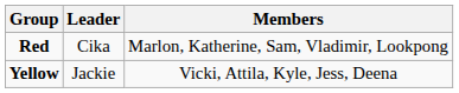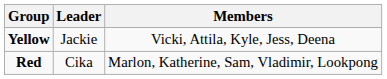 <table class="wikitable" style="text-align:center;">
 <tr>
 <th>Group</th>
 <th>Leader</th>
 <th>Members</th>
 </tr>
 <tr>
+<td><strong>Yellow</strong></td>
+<td>Jackie</td>
+<td>Vicki, Attila, Kyle, Jess, Deena</td>
+</tr>
+<tr>
 <td><strong>Red</strong></td>
 <td>Cika</td>
 <td>Marlon, Katherine, Sam, Vladimir, Lookpong</td>
 </tr>
-<tr>
-<td><strong>Yellow</strong></td>
-<td>Jackie</td>
-<td>Vicki, Attila, Kyle, Jess, Deena</td>
-</tr>
 </table>
